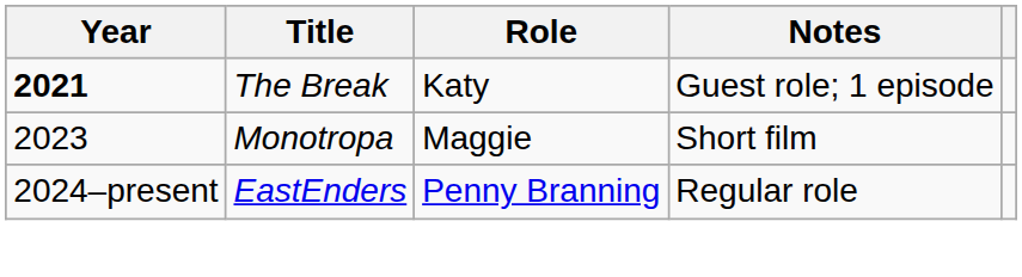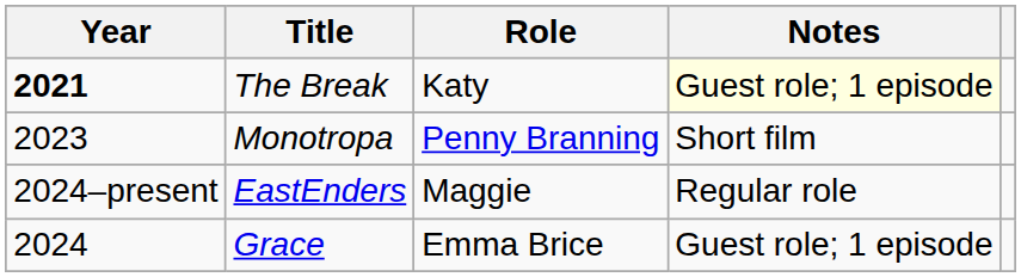 <table class="wikitable sortable plainrowheaders">
 <tr>
 <th scope="col">Year</th>
 <th scope="col">Title</th>
 <th scope="col">Role</th>
 <th scope="col" class="unsortable">Notes</th>
 <th scope="col" class="unsortable"></th>
 </tr>
 <tr>
 <td><strong>2021</strong></td>
 <td><em>The Break</em></td>
 <td>Katy</td>
-<td>Guest role; 1 episode</td>
+<td style="background: lightyellow;">Guest role; 1 episode</td>
 <td align="center"></td>
 </tr>
 <tr>
 <td>2023</td>
 <td><em>Monotropa</em></td>
-<td>Maggie</td>
+<td><a href='#'>Penny Branning</a></td>
 <td>Short film</td>
 <td align="center"></td>
 </tr>
 <tr>
 <td>2024–present</td>
 <td><em><a href='#'>EastEnders</a></em></td>
-<td><a href='#'>Penny Branning</a></td>
+<td>Maggie</td>
 <td>Regular role</td>
 <td align="center"></td>
 </tr>
+<tr>
+<td>2024</td>
+<td><em><a href='#'>Grace</a></em></td>
+<td>Emma Brice</td>
+<td>Guest role; 1 episode</td>
+<td align="center"></td>
+</tr>
 </table>
